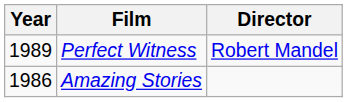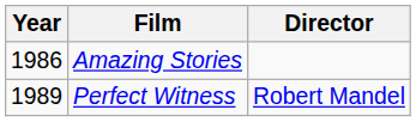 <table class="wikitable">
 <tr>
 <th>Year</th>
 <th>Film</th>
 <th>Director</th>
 </tr>
 <tr>
+<td>1986</td>
+<td><em><a href='#'>Amazing Stories</a></em></td>
+<td></td>
+</tr>
+<tr>
 <td>1989</td>
 <td><em><a href='#'>Perfect Witness</a></em></td>
 <td><a href='#'>Robert Mandel</a></td>
 </tr>
-<tr>
-<td>1986</td>
-<td><em><a href='#'>Amazing Stories</a></em></td>
-<td></td>
-</tr>
 </table>
